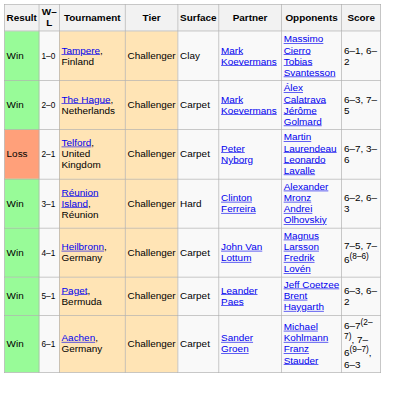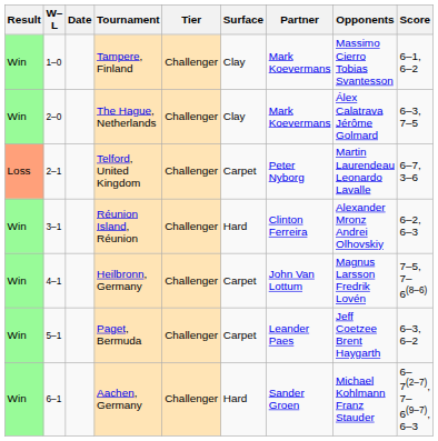 <table class="sortable wikitable">
 <tr>
 <th>Result</th>
 <th class="unsortable">W–L</th>
+<th>Date</th>
 <th>Tournament</th>
 <th>Tier</th>
 <th>Surface</th>
 <th>Partner</th>
 <th>Opponents</th>
 <th class="unsortable">Score</th>
 </tr>
 <tr>
 <td style="background:#98fb98;">Win</td>
 <td><small>1–0</small></td>
+<td></td>
 <td style="background:moccasin;"><a href='#'>Tampere</a>, Finland</td>
 <td style="background:moccasin;">Challenger</td>
 <td>Clay</td>
 <td> <a href='#'>Mark Koevermans</a></td>
 <td> <a href='#'>Massimo Cierro</a> <br>  <a href='#'>Tobias Svantesson</a></td>
 <td>6–1, 6–2</td>
 </tr>
 <tr>
 <td style="background:#98fb98;">Win</td>
 <td><small>2–0</small></td>
+<td></td>
 <td style="background:moccasin;"><a href='#'>The Hague</a>, Netherlands</td>
 <td style="background:moccasin;">Challenger</td>
-<td>Carpet</td>
+<td>Clay</td>
 <td> <a href='#'>Mark Koevermans</a></td>
 <td> <a href='#'>Álex Calatrava</a> <br>  <a href='#'>Jérôme Golmard</a></td>
 <td>6–3, 7–5</td>
 </tr>
 <tr>
 <td style="background:#ffa07a;">Loss</td>
 <td><small>2–1</small></td>
+<td></td>
 <td style="background:moccasin;"><a href='#'>Telford</a>, United Kingdom</td>
 <td style="background:moccasin;">Challenger</td>
 <td>Carpet</td>
 <td> <a href='#'>Peter Nyborg</a></td>
 <td> <a href='#'>Martin Laurendeau</a> <br>  <a href='#'>Leonardo Lavalle</a></td>
 <td>6–7, 3–6</td>
 </tr>
 <tr>
 <td style="background:#98fb98;">Win</td>
 <td><small>3–1</small></td>
+<td></td>
 <td style="background:moccasin;"><a href='#'>Réunion Island</a>, Réunion</td>
 <td style="background:moccasin;">Challenger</td>
 <td>Hard</td>
 <td> <a href='#'>Clinton Ferreira</a></td>
 <td> <a href='#'>Alexander Mronz</a> <br>  <a href='#'>Andrei Olhovskiy</a></td>
 <td>6–2, 6–3</td>
 </tr>
 <tr>
 <td style="background:#98fb98;">Win</td>
 <td><small>4–1</small></td>
+<td></td>
 <td style="background:moccasin;"><a href='#'>Heilbronn</a>, Germany</td>
 <td style="background:moccasin;">Challenger</td>
 <td>Carpet</td>
 <td> <a href='#'>John Van Lottum</a></td>
 <td> <a href='#'>Magnus Larsson</a> <br>  <a href='#'>Fredrik Lovén</a></td>
 <td>7–5, 7–6<sup>(8–6)</sup></td>
 </tr>
 <tr>
 <td style="background:#98fb98;">Win</td>
 <td><small>5–1</small></td>
+<td></td>
 <td style="background:moccasin;"><a href='#'>Paget</a>, Bermuda</td>
 <td style="background:moccasin;">Challenger</td>
 <td>Carpet</td>
 <td> <a href='#'>Leander Paes</a></td>
 <td> <a href='#'>Jeff Coetzee</a> <br>  <a href='#'>Brent Haygarth</a></td>
 <td>6–3, 6–2</td>
 </tr>
 <tr>
 <td style="background:#98fb98;">Win</td>
 <td><small>6–1</small></td>
+<td></td>
 <td style="background:moccasin;"><a href='#'>Aachen</a>, Germany</td>
 <td style="background:moccasin;">Challenger</td>
-<td>Carpet</td>
+<td>Hard</td>
 <td> <a href='#'>Sander Groen</a></td>
 <td> <a href='#'>Michael Kohlmann</a> <br>  <a href='#'>Franz Stauder</a></td>
 <td>6–7<sup>(2–7)</sup>, 7–6<sup>(9–7)</sup>, 6–3</td>
 </tr>
 </table>
